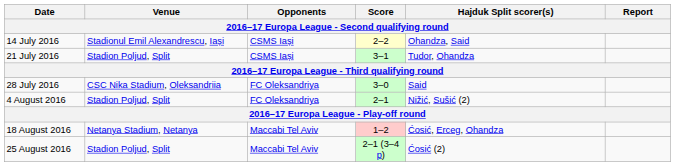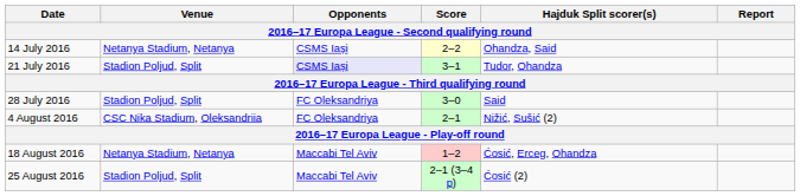 <table class="wikitable" style="font-size:95%;">
 <tr>
 <th width=125>Date</th>
 <th width=260>Venue</th>
 <th width=170>Opponents</th>
 <th width= 75>Score</th>
 <th width=320>Hajduk Split scorer(s)</th>
 <th width=100>Report</th>
 </tr>
 <tr>
 <th colspan=7><a href='#'>2016–17 Europa League - Second qualifying round</a></th>
 </tr>
 <tr>
 <td>14 July 2016</td>
-<td><a href='#'>Stadionul Emil Alexandrescu</a>, <a href='#'>Iași</a></td>
+<td><a href='#'>Netanya Stadium</a>, <a href='#'>Netanya</a></td>
 <td> <a href='#'>CSMS Iași</a></td>
 <td align=center bgcolor=#FFFFCC>2–2</td>
 <td><a href='#'>Ohandza</a>, <a href='#'>Said</a></td>
 <td></td>
 </tr>
 <tr>
 <td>21 July 2016</td>
 <td><a href='#'>Stadion Poljud</a>, <a href='#'>Split</a></td>
-<td> <a href='#'>CSMS Iași</a></td>
+<td style="background: lavender;"> <a href='#'>CSMS Iași</a></td>
 <td align=center bgcolor=#CCFFCC>3–1</td>
 <td><a href='#'>Tudor</a>, <a href='#'>Ohandza</a></td>
 <td></td>
 </tr>
 <tr>
 <th colspan=7><a href='#'>2016–17 Europa League - Third qualifying round</a></th>
 </tr>
 <tr>
 <td>28 July 2016</td>
-<td><a href='#'>CSC Nika Stadium</a>, <a href='#'>Oleksandriia</a></td>
+<td><a href='#'>Stadion Poljud</a>, <a href='#'>Split</a></td>
 <td> <a href='#'>FC Oleksandriya</a></td>
 <td align=center bgcolor=#CCFFCC>3–0</td>
 <td><a href='#'>Said</a></td>
 <td></td>
 </tr>
 <tr>
 <td>4 August 2016</td>
-<td><a href='#'>Stadion Poljud</a>, <a href='#'>Split</a></td>
+<td><a href='#'>CSC Nika Stadium</a>, <a href='#'>Oleksandriia</a></td>
 <td> <a href='#'>FC Oleksandriya</a></td>
 <td align=center bgcolor=#CCFFCC>2–1</td>
 <td><a href='#'>Nižić</a>, <a href='#'>Sušić</a> (2)</td>
 <td></td>
 </tr>
 <tr>
 <th colspan=7><a href='#'>2016–17 Europa League - Play-off round</a></th>
 </tr>
 <tr>
 <td>18 August 2016</td>
 <td><a href='#'>Netanya Stadium</a>, <a href='#'>Netanya</a></td>
 <td> <a href='#'>Maccabi Tel Aviv</a></td>
 <td align=center bgcolor=#FFCCCC>1–2</td>
 <td><a href='#'>Ćosić</a>, <a href='#'>Erceg</a>, <a href='#'>Ohandza</a></td>
 <td></td>
 </tr>
 <tr>
 <td>25 August 2016</td>
 <td><a href='#'>Stadion Poljud</a>, <a href='#'>Split</a></td>
 <td> <a href='#'>Maccabi Tel Aviv</a></td>
 <td align=center bgcolor=#CCFFCC>2–1 (3–4 <a href='#'>p</a>)</td>
 <td><a href='#'>Ćosić</a> (2)</td>
 <td></td>
 </tr>
 </table>
